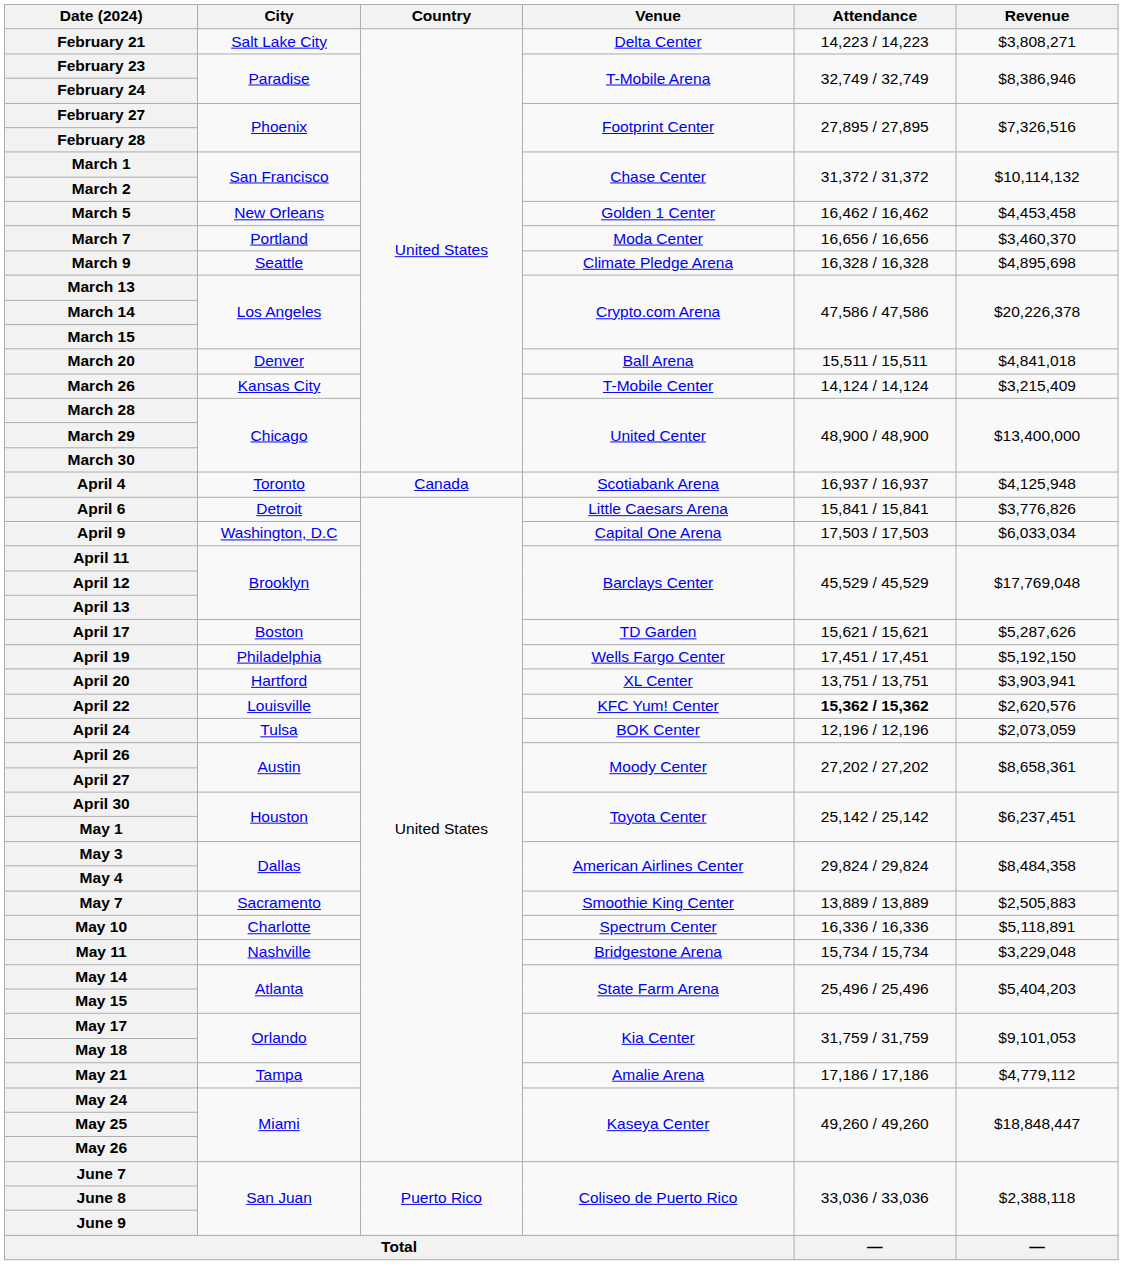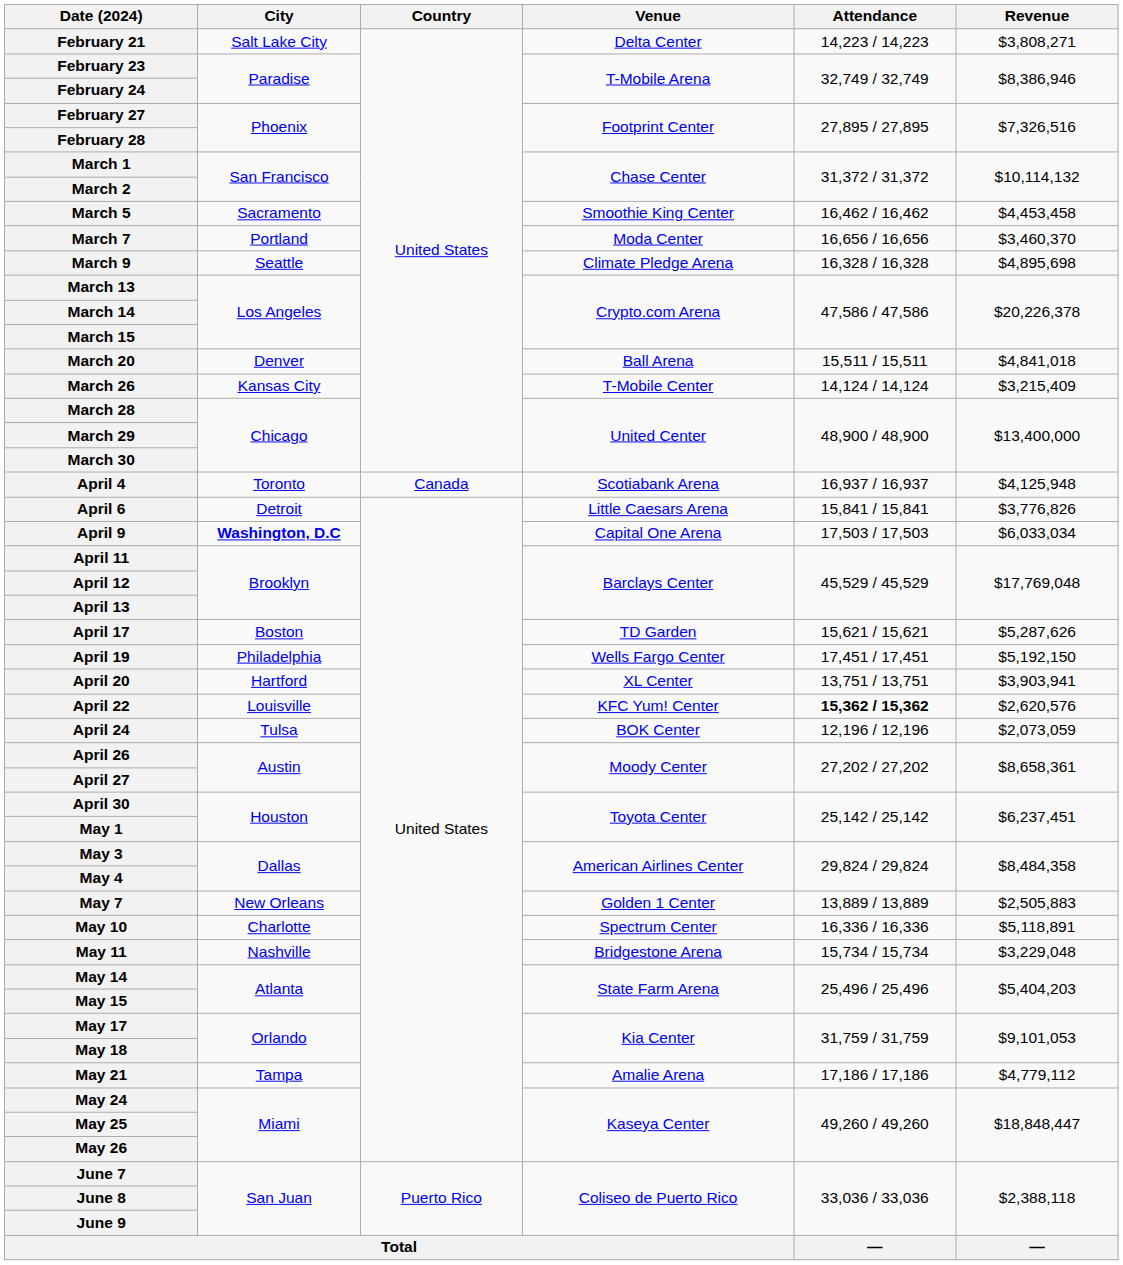 <table class="wikitable plainrowheaders" style="text-align:center;">
 <tr>
 <th scope="col" style="width:12em;">Date (2024)</th>
 <th scope="col" style="width:10em;">City</th>
 <th scope="col" style="width:10em;">Country</th>
 <th scope="col" style="width:17em;">Venue</th>
 <th scope="col" style="width:10em;">Attendance</th>
 <th scope="col" style="width:10em;">Revenue</th>
 </tr>
 <tr>
 <th scope="row" style="text-align:center;">February 21</th>
 <td><a href='#'>Salt Lake City</a></td>
 <td rowspan="18"><a href='#'>United States</a></td>
 <td><a href='#'>Delta Center</a></td>
 <td>14,223 / 14,223</td>
 <td>$3,808,271</td>
 </tr>
 <tr>
 <th scope="row" style="text-align:center;">February 23</th>
 <td rowspan="2"><a href='#'>Paradise</a></td>
 <td rowspan="2"><a href='#'>T-Mobile Arena</a></td>
 <td rowspan="2">32,749 / 32,749</td>
 <td rowspan="2">$8,386,946</td>
 </tr>
 <tr>
 <th scope="row" style="text-align:center;">February 24</th>
 </tr>
 <tr>
 <th scope="row" style="text-align:center;">February 27</th>
 <td rowspan="2"><a href='#'>Phoenix</a></td>
 <td rowspan="2"><a href='#'>Footprint Center</a></td>
 <td rowspan="2">27,895 / 27,895</td>
 <td rowspan="2">$7,326,516</td>
 </tr>
 <tr>
 <th scope="row" style="text-align:center;">February 28</th>
 </tr>
 <tr>
 <th scope="row" style="text-align:center;">March 1</th>
 <td rowspan="2"><a href='#'>San Francisco</a></td>
 <td rowspan="2"><a href='#'>Chase Center</a></td>
 <td rowspan="2">31,372 / 31,372</td>
 <td rowspan="2">$10,114,132</td>
 </tr>
 <tr>
 <th scope="row" style="text-align:center;">March 2</th>
 </tr>
 <tr>
 <th scope="row" style="text-align:center;">March 5</th>
-<td><a href='#'>New Orleans</a></td>
-<td><a href='#'>Golden 1 Center</a></td>
+<td><a href='#'>Sacramento</a></td>
+<td><a href='#'>Smoothie King Center</a></td>
 <td>16,462 / 16,462</td>
 <td>$4,453,458</td>
 </tr>
 <tr>
 <th scope="row" style="text-align:center;">March 7</th>
 <td><a href='#'>Portland</a></td>
 <td><a href='#'>Moda Center</a></td>
 <td>16,656 / 16,656</td>
 <td>$3,460,370</td>
 </tr>
 <tr>
 <th scope="row" style="text-align:center;">March 9</th>
 <td><a href='#'>Seattle</a></td>
 <td><a href='#'>Climate Pledge Arena</a></td>
 <td>16,328 / 16,328</td>
 <td>$4,895,698</td>
 </tr>
 <tr>
 <th scope="row" style="text-align:center;">March 13</th>
 <td rowspan="3"><a href='#'>Los Angeles</a></td>
 <td rowspan="3"><a href='#'>Crypto.com Arena</a></td>
 <td rowspan="3">47,586 / 47,586</td>
 <td rowspan="3">$20,226,378</td>
 </tr>
 <tr>
 <th scope="row" style="text-align:center;">March 14</th>
 </tr>
 <tr>
 <th scope="row" style="text-align:center;">March 15</th>
 </tr>
 <tr>
 <th scope="row" style="text-align:center;">March 20</th>
 <td><a href='#'>Denver</a></td>
 <td><a href='#'>Ball Arena</a></td>
 <td>15,511 / 15,511</td>
 <td>$4,841,018</td>
 </tr>
 <tr>
 <th scope="row" style="text-align:center;">March 26</th>
 <td><a href='#'>Kansas City</a></td>
 <td><a href='#'>T-Mobile Center</a></td>
 <td>14,124 / 14,124</td>
 <td>$3,215,409</td>
 </tr>
 <tr>
 <th scope="row" style="text-align:center;">March 28</th>
 <td rowspan="3"><a href='#'>Chicago</a></td>
 <td rowspan="3"><a href='#'>United Center</a></td>
 <td rowspan="3">48,900 / 48,900</td>
 <td rowspan="3">$13,400,000</td>
 </tr>
 <tr>
 <th scope="row" style="text-align:center;">March 29</th>
 </tr>
 <tr>
 <th scope="row" style="text-align:center;">March 30</th>
 </tr>
 <tr>
 <th scope="row" style="text-align:center;">April 4</th>
 <td><a href='#'>Toronto</a></td>
 <td><a href='#'>Canada</a></td>
 <td><a href='#'>Scotiabank Arena</a></td>
 <td>16,937 / 16,937</td>
 <td>$4,125,948</td>
 </tr>
 <tr>
 <th scope="row" style="text-align:center;">April 6</th>
 <td><a href='#'>Detroit</a></td>
 <td rowspan="27">United States</td>
 <td><a href='#'>Little Caesars Arena</a></td>
 <td>15,841 / 15,841</td>
 <td>$3,776,826</td>
 </tr>
 <tr>
 <th scope="row" style="text-align:center;">April 9</th>
-<td><a href='#'>Washington, D.C</a></td>
+<td><strong><a href='#'>Washington, D.C</a></strong></td>
 <td><a href='#'>Capital One Arena</a></td>
 <td>17,503 / 17,503</td>
 <td>$6,033,034</td>
 </tr>
 <tr>
 <th scope="row" style="text-align:center;">April 11</th>
 <td rowspan="3"><a href='#'>Brooklyn</a></td>
 <td rowspan="3"><a href='#'>Barclays Center</a></td>
 <td rowspan="3">45,529 / 45,529</td>
 <td rowspan="3">$17,769,048</td>
 </tr>
 <tr>
 <th scope="row" style="text-align:center;">April 12</th>
 </tr>
 <tr>
 <th scope="row" style="text-align:center;">April 13</th>
 </tr>
 <tr>
 <th scope="row" style="text-align:center;">April 17</th>
 <td><a href='#'>Boston</a></td>
 <td><a href='#'>TD Garden</a></td>
 <td>15,621 / 15,621</td>
 <td>$5,287,626</td>
 </tr>
 <tr>
 <th scope="row" style="text-align:center;">April 19</th>
 <td><a href='#'>Philadelphia</a></td>
 <td><a href='#'>Wells Fargo Center</a></td>
 <td>17,451 / 17,451</td>
 <td>$5,192,150</td>
 </tr>
 <tr>
 <th scope="row" style="text-align:center;">April 20</th>
 <td><a href='#'>Hartford</a></td>
 <td><a href='#'>XL Center</a></td>
 <td>13,751 / 13,751</td>
 <td>$3,903,941</td>
 </tr>
 <tr>
 <th scope="row" style="text-align:center;">April 22</th>
 <td><a href='#'>Louisville</a></td>
 <td><a href='#'>KFC Yum! Center</a></td>
 <td><strong>15,362 / 15,362</strong></td>
 <td>$2,620,576</td>
 </tr>
 <tr>
 <th scope="row" style="text-align:center;">April 24</th>
 <td><a href='#'>Tulsa</a></td>
 <td><a href='#'>BOK Center</a></td>
 <td>12,196 / 12,196</td>
 <td>$2,073,059</td>
 </tr>
 <tr>
 <th scope="row" style="text-align:center;">April 26</th>
 <td rowspan="2"><a href='#'>Austin</a></td>
 <td rowspan="2"><a href='#'>Moody Center</a></td>
 <td rowspan="2">27,202 / 27,202</td>
 <td rowspan="2">$8,658,361</td>
 </tr>
 <tr>
 <th scope="row" style="text-align:center;">April 27</th>
 </tr>
 <tr>
 <th scope="row" style="text-align:center;">April 30</th>
 <td rowspan="2"><a href='#'>Houston</a></td>
 <td rowspan="2"><a href='#'>Toyota Center</a></td>
 <td rowspan="2">25,142 / 25,142</td>
 <td rowspan="2">$6,237,451</td>
 </tr>
 <tr>
 <th scope="row" style="text-align:center;">May 1</th>
 </tr>
 <tr>
 <th scope="row" style="text-align:center;">May 3</th>
 <td rowspan="2"><a href='#'>Dallas</a></td>
 <td rowspan="2"><a href='#'>American Airlines Center</a></td>
 <td rowspan="2">29,824 / 29,824</td>
 <td rowspan="2">$8,484,358</td>
 </tr>
 <tr>
 <th scope="row" style="text-align:center;">May 4</th>
 </tr>
 <tr>
 <th scope="row" style="text-align:center;">May 7</th>
-<td><a href='#'>Sacramento</a></td>
-<td><a href='#'>Smoothie King Center</a></td>
+<td><a href='#'>New Orleans</a></td>
+<td><a href='#'>Golden 1 Center</a></td>
 <td>13,889 / 13,889</td>
 <td>$2,505,883</td>
 </tr>
 <tr>
 <th scope="row" style="text-align:center;">May 10</th>
 <td><a href='#'>Charlotte</a></td>
 <td><a href='#'>Spectrum Center</a></td>
 <td>16,336 / 16,336</td>
 <td>$5,118,891</td>
 </tr>
 <tr>
 <th scope="row" style="text-align:center;">May 11</th>
 <td><a href='#'>Nashville</a></td>
 <td><a href='#'>Bridgestone Arena</a></td>
 <td>15,734 / 15,734</td>
 <td>$3,229,048</td>
 </tr>
 <tr>
 <th scope="row" style="text-align:center;">May 14</th>
 <td rowspan="2"><a href='#'>Atlanta</a></td>
 <td rowspan="2"><a href='#'>State Farm Arena</a></td>
 <td rowspan="2">25,496 / 25,496</td>
 <td rowspan="2">$5,404,203</td>
 </tr>
 <tr>
 <th scope="row" style="text-align:center;">May 15</th>
 </tr>
 <tr>
 <th scope="row" style="text-align:center;">May 17</th>
 <td rowspan="2"><a href='#'>Orlando</a></td>
 <td rowspan="2"><a href='#'>Kia Center</a></td>
 <td rowspan="2">31,759 / 31,759</td>
 <td rowspan="2">$9,101,053</td>
 </tr>
 <tr>
 <th scope="row" style="text-align:center;">May 18</th>
 </tr>
 <tr>
 <th scope="row" style="text-align:center;">May 21</th>
 <td><a href='#'>Tampa</a></td>
 <td><a href='#'>Amalie Arena</a></td>
 <td>17,186 / 17,186</td>
 <td>$4,779,112</td>
 </tr>
 <tr>
 <th scope="row" style="text-align:center;">May 24</th>
 <td rowspan="3"><a href='#'>Miami</a></td>
 <td rowspan="3"><a href='#'>Kaseya Center</a></td>
 <td rowspan="3">49,260 / 49,260</td>
 <td rowspan="3">$18,848,447</td>
 </tr>
 <tr>
 <th scope="row" style="text-align:center;">May 25</th>
 </tr>
 <tr>
 <th scope="row" style="text-align:center;">May 26</th>
 </tr>
 <tr>
 <th scope="row" style="text-align:center;">June 7</th>
 <td rowspan="3"><a href='#'>San Juan</a></td>
 <td rowspan="3"><a href='#'>Puerto Rico</a></td>
 <td rowspan="3"><a href='#'>Coliseo de Puerto Rico</a></td>
 <td rowspan="3">33,036 / 33,036</td>
 <td rowspan="3">$2,388,118</td>
 </tr>
 <tr>
 <th scope="row" style="text-align:center;">June 8</th>
 </tr>
 <tr>
 <th scope="row" style="text-align:center;">June 9</th>
 </tr>
 <tr>
 <th colspan="4">Total</th>
 <th>—</th>
 <th>—</th>
 </tr>
 </table>
